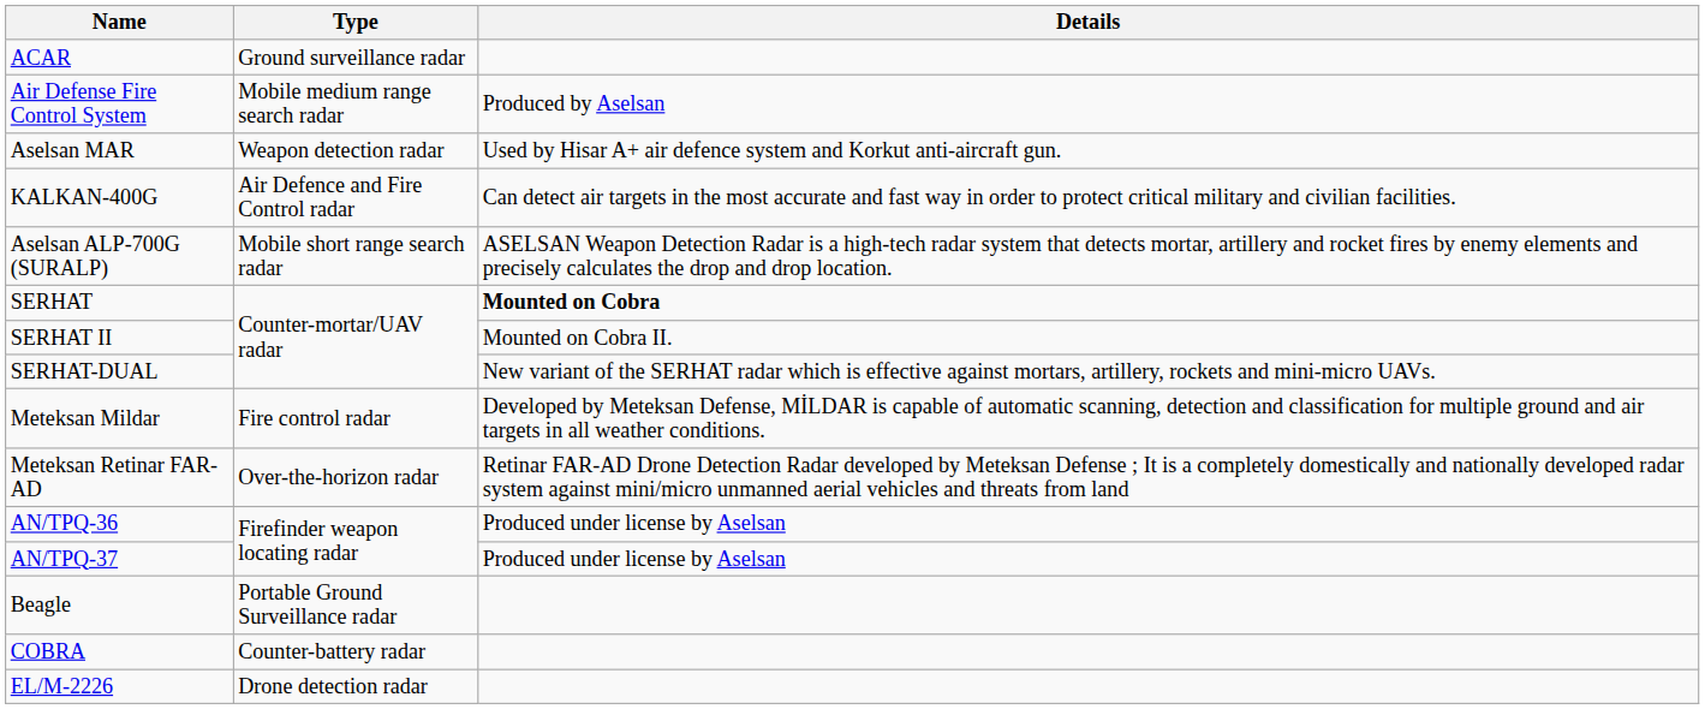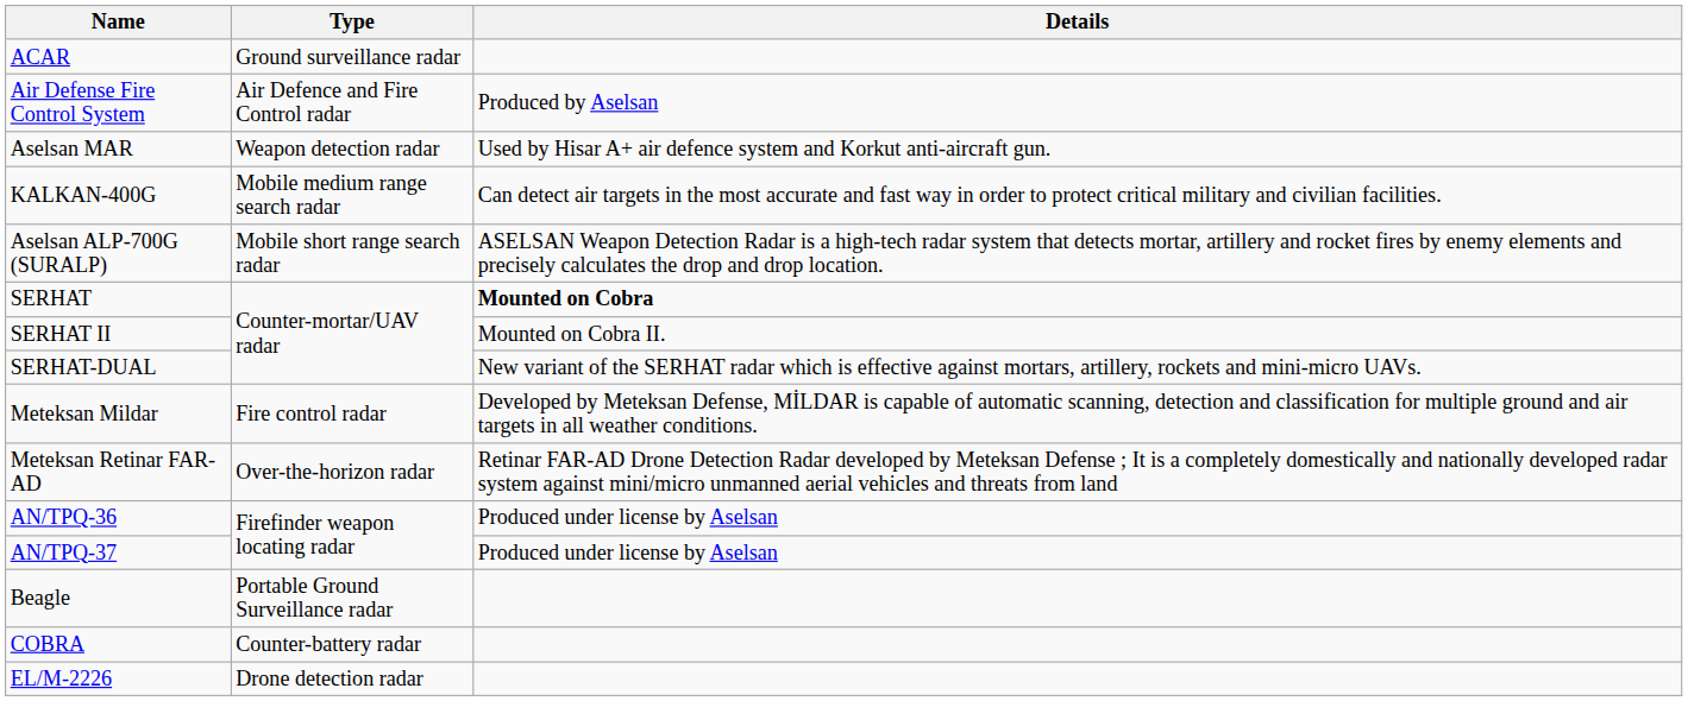 <table class="wikitable">
 <tr>
 <th>Name</th>
 <th>Type</th>
 <th>Details</th>
 </tr>
 <tr>
 <td><a href='#'>ACAR</a></td>
 <td>Ground surveillance radar</td>
 <td></td>
 </tr>
 <tr>
 <td><a href='#'>Air Defense Fire Control System</a></td>
-<td>Mobile medium range search radar</td>
+<td>Air Defence and Fire Control radar</td>
 <td>Produced by <a href='#'>Aselsan</a></td>
 </tr>
 <tr>
 <td>Aselsan MAR</td>
 <td>Weapon detection radar</td>
 <td>Used by Hisar A+ air defence system and Korkut anti-aircraft gun.</td>
 </tr>
 <tr>
 <td>KALKAN-400G</td>
-<td>Air Defence and Fire Control radar</td>
+<td>Mobile medium range search radar</td>
 <td>Can detect air targets in the most accurate and fast way in order to protect critical military and civilian facilities.</td>
 </tr>
 <tr>
 <td>Aselsan ALP-700G<br>(SURALP)</td>
 <td>Mobile short range search radar</td>
 <td>ASELSAN Weapon Detection Radar is a high-tech radar system that detects mortar, artillery and rocket fires by enemy elements and precisely calculates the drop and drop location.</td>
 </tr>
 <tr>
 <td>SERHAT</td>
 <td rowspan="3">Counter-mortar/UAV radar</td>
 <td><strong>Mounted on Cobra</strong></td>
 </tr>
 <tr>
 <td>SERHAT II</td>
 <td>Mounted on Cobra II.</td>
 </tr>
 <tr>
 <td>SERHAT-DUAL</td>
 <td>New variant of the SERHAT radar which is effective against mortars, artillery, rockets and mini-micro UAVs.</td>
 </tr>
 <tr>
 <td>Meteksan Mildar</td>
 <td>Fire control radar</td>
 <td>Developed by Meteksan Defense, MİLDAR is capable of automatic scanning, detection and classification for multiple ground and air targets in all weather conditions.</td>
 </tr>
 <tr>
 <td>Meteksan Retinar FAR-AD</td>
 <td>Over-the-horizon radar</td>
 <td>Retinar FAR-AD Drone Detection Radar developed by Meteksan Defense ; It is a completely domestically and nationally developed radar system against mini/micro unmanned aerial vehicles and threats from land</td>
 </tr>
 <tr>
 <td><a href='#'>AN/TPQ-36</a></td>
 <td rowspan="2">Firefinder weapon locating radar</td>
 <td>Produced under license by <a href='#'>Aselsan</a></td>
 </tr>
 <tr>
 <td><a href='#'>AN/TPQ-37</a></td>
 <td>Produced under license by <a href='#'>Aselsan</a></td>
 </tr>
 <tr>
 <td>Beagle</td>
 <td>Portable Ground Surveillance radar</td>
 <td></td>
 </tr>
 <tr>
 <td><a href='#'>COBRA</a></td>
 <td>Counter-battery radar</td>
 <td></td>
 </tr>
 <tr>
 <td><a href='#'>EL/M-2226</a></td>
 <td>Drone detection radar</td>
 <td></td>
 </tr>
 </table>
